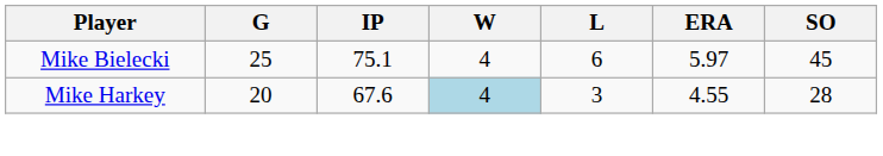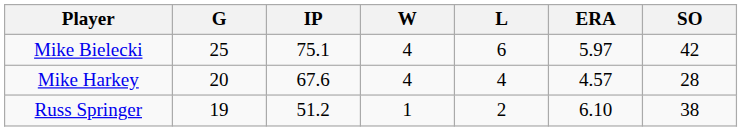 <table class="wikitable sortable">
 <tr>
 <th bgcolor="#DDDDFF" width="16%">Player</th>
 <th bgcolor="#DDDDFF" width="9%">G</th>
 <th bgcolor="#DDDDFF" width="9%">IP</th>
 <th bgcolor="#DDDDFF" width="9%">W</th>
 <th bgcolor="#DDDDFF" width="9%">L</th>
 <th bgcolor="#DDDDFF" width="9%">ERA</th>
 <th bgcolor="#DDDDFF" width="9%">SO</th>
 </tr>
 <tr align=center>
 <td><a href='#'>Mike Bielecki</a></td>
 <td>25</td>
 <td>75.1</td>
 <td>4</td>
 <td>6</td>
 <td>5.97</td>
-<td>45</td>
+<td>42</td>
 </tr>
 <tr align=center>
 <td><a href='#'>Mike Harkey</a></td>
 <td>20</td>
 <td>67.6</td>
-<td style="background: lightblue;">4</td>
-<td>3</td>
-<td>4.55</td>
+<td>4</td>
+<td>4</td>
+<td>4.57</td>
 <td>28</td>
 </tr>
+<tr align=center>
+<td><a href='#'>Russ Springer</a></td>
+<td>19</td>
+<td>51.2</td>
+<td>1</td>
+<td>2</td>
+<td>6.10</td>
+<td>38</td>
+</tr>
 </table>
